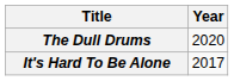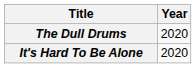 <table class="wikitable plainrowheaders" style="text-align:center;">
 <tr>
 <th scope="col" style="width:12em;">Title</th>
 <th scope="col">Year</th>
 </tr>
 <tr>
 <th scope="row"><em>The Dull Drums</em></th>
 <td>2020</td>
 </tr>
 <tr>
 <th scope="row"><em>It's Hard To Be Alone</em></th>
-<td>2017</td>
+<td>2020</td>
 </tr>
 </table>
